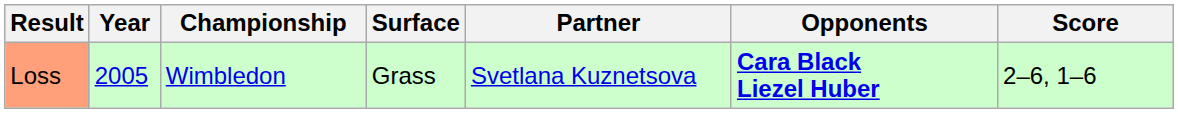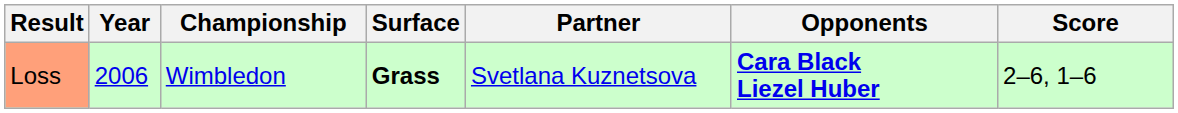 <table class="sortable wikitable">
 <tr>
 <th style="width:40px">Result</th>
 <th style="width:40px">Year</th>
 <th style="width:130px">Championship</th>
 <th style="width:50px">Surface</th>
 <th style="width:170px">Partner</th>
 <th style="width:170px">Opponents</th>
 <th style="width:110px" class="unsortable">Score</th>
 </tr>
 <tr style="background:#cfc;">
 <td style="background:#ffa07a;">Loss</td>
-<td><a href='#'>2005</a></td>
+<td><a href='#'>2006</a></td>
 <td><a href='#'>Wimbledon</a></td>
-<td>Grass</td>
+<td><strong>Grass</strong></td>
 <td> <a href='#'>Svetlana Kuznetsova</a></td>
 <td><strong> <a href='#'>Cara Black</a><br> <a href='#'>Liezel Huber</a></strong></td>
 <td>2–6, 1–6</td>
 </tr>
 </table>
